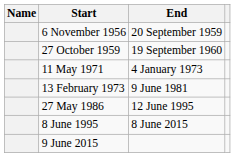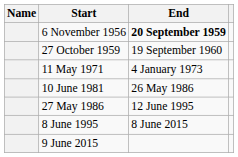 <table class="wikitable sortable">
 <tr>
 <th scope="col">Name</th>
 <th scope="col">Start</th>
 <th scope="col">End</th>
 <th scope="col" class="unsortable"></th>
 </tr>
 <tr>
 <th scope="row"></th>
 <td>6 November 1956</td>
-<td>20 September 1959</td>
+<td><strong>20 September 1959</strong></td>
 <td></td>
 </tr>
 <tr>
 <th scope="row"></th>
 <td>27 October 1959</td>
 <td>19 September 1960</td>
 <td></td>
 </tr>
 <tr>
 <th scope="row"></th>
 <td>11 May 1971</td>
 <td>4 January 1973</td>
 <td></td>
 </tr>
 <tr>
 <th scope="row"></th>
-<td>13 February 1973</td>
-<td>9 June 1981</td>
+<td>10 June 1981</td>
+<td>26 May 1986</td>
 <td></td>
 </tr>
 <tr>
 <th scope="row"></th>
 <td>27 May 1986</td>
 <td>12 June 1995</td>
 <td></td>
 </tr>
 <tr>
 <th scope="row"></th>
 <td>8 June 1995</td>
 <td>8 June 2015</td>
 <td></td>
 </tr>
 <tr>
 <th scope="row"></th>
 <td>9 June 2015</td>
 <td></td>
 <td></td>
 </tr>
 </table>
